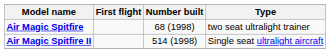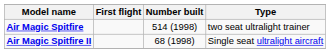 <table class="wikitable" align=center style="font-size:90%;">
 <tr>
 </tr>
 <tr style="background:#efefef;">
 <th>Model name</th>
 <th>First flight</th>
 <th>Number built</th>
 <th>Type</th>
 </tr>
 <tr>
 <td align=left><strong><a href='#'>Air Magic Spitfire</a></strong></td>
 <td align=center></td>
-<td align=center>68 (1998)</td>
+<td align=center>514 (1998)</td>
 <td align=left>two seat ultralight trainer</td>
 </tr>
 <tr>
 <td align=left><strong><a href='#'>Air Magic Spitfire II</a></strong></td>
 <td align=center></td>
-<td align=center>514 (1998)</td>
+<td align=center>68 (1998)</td>
 <td align=left>Single seat <a href='#'>ultralight aircraft</a></td>
 </tr>
 <tr>
 </tr>
 </table>
